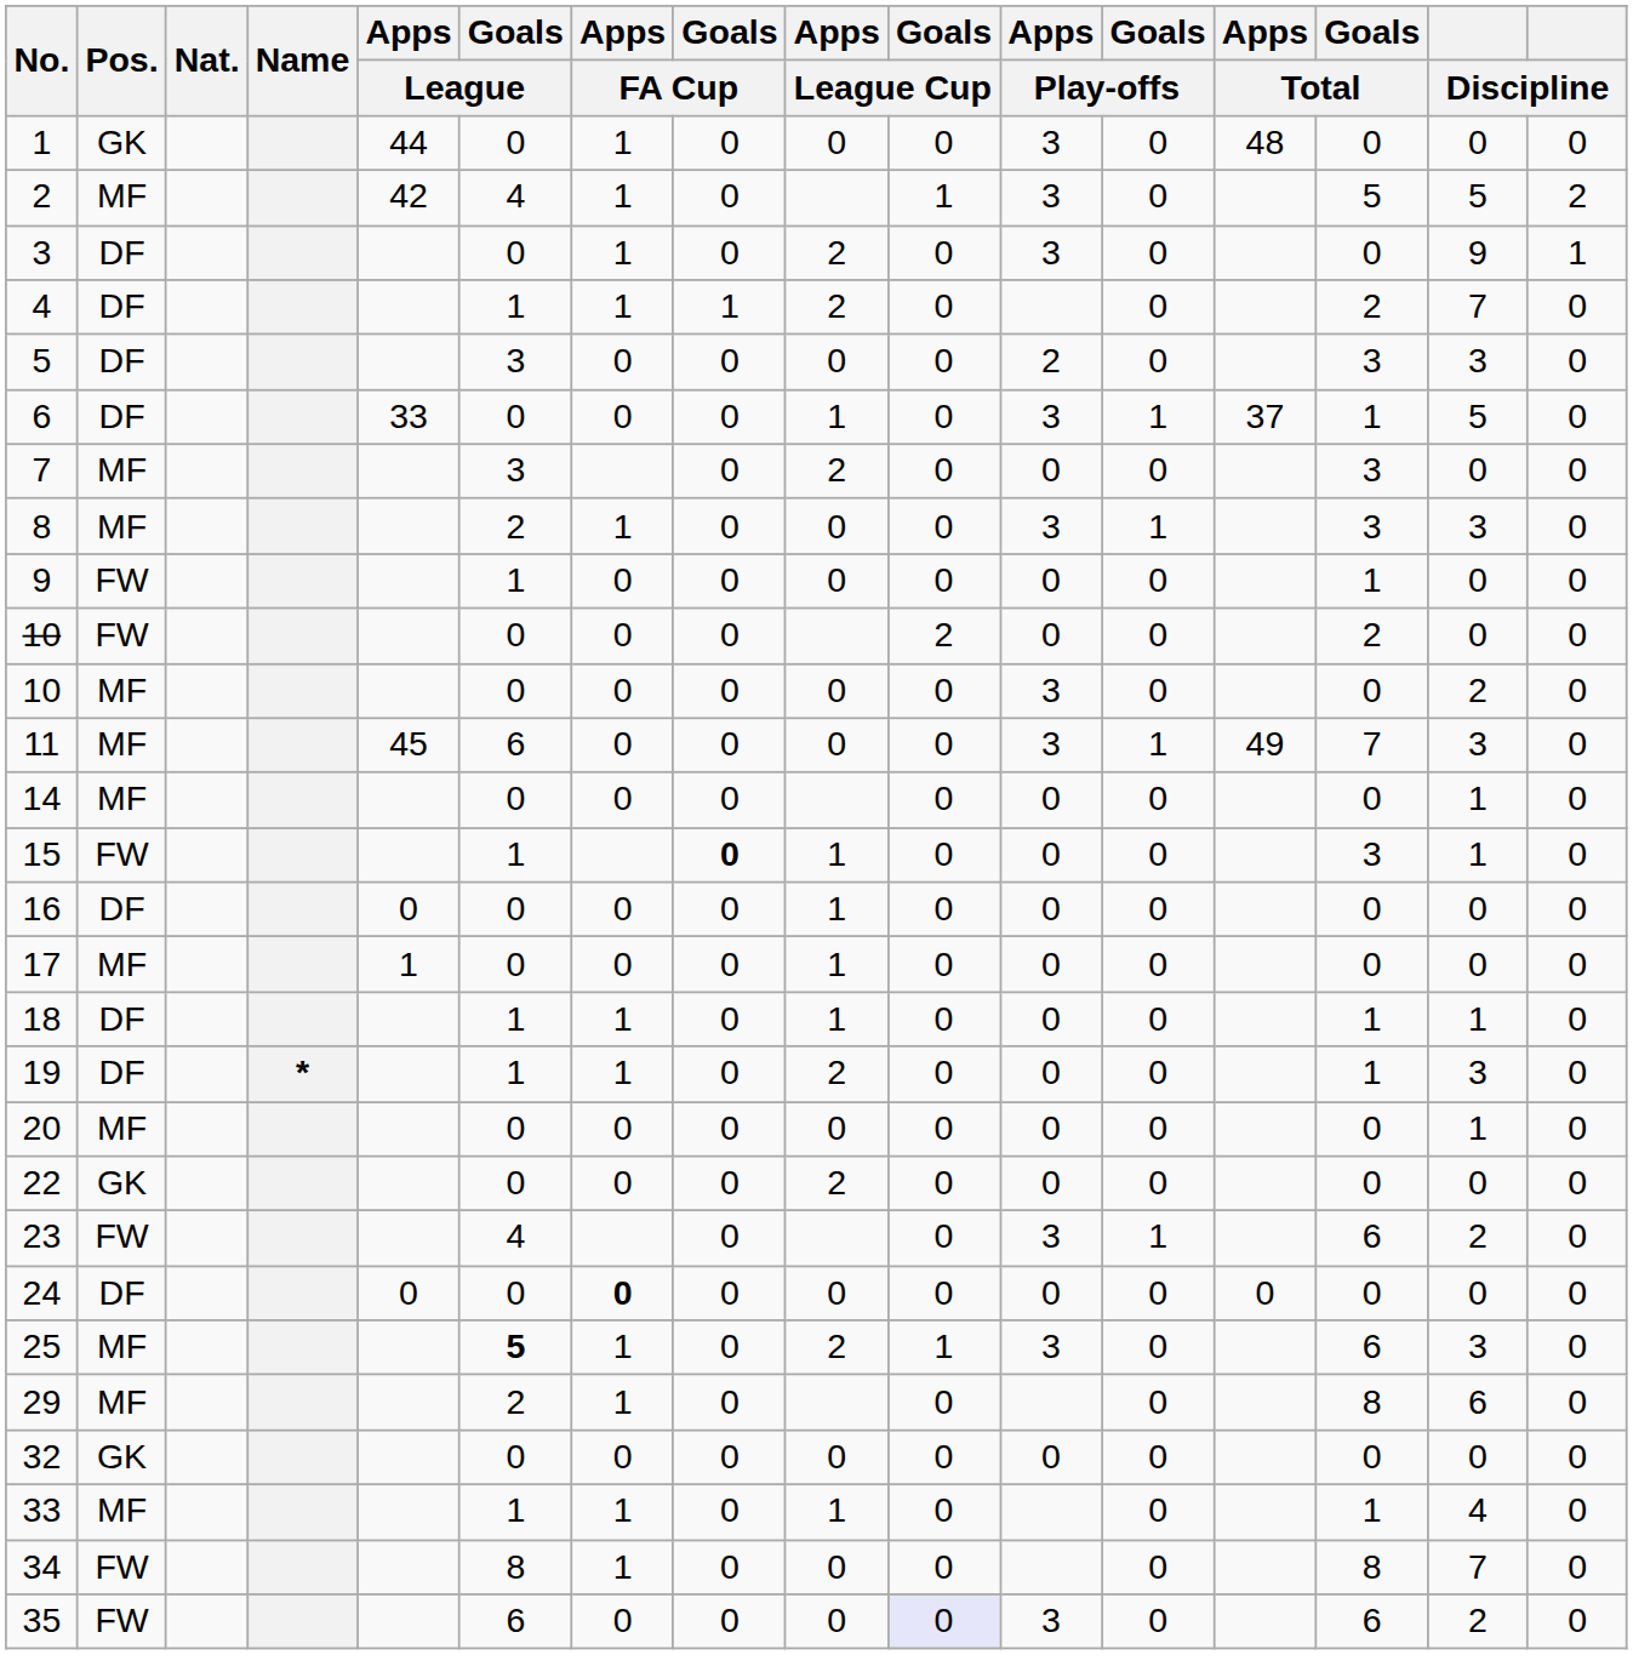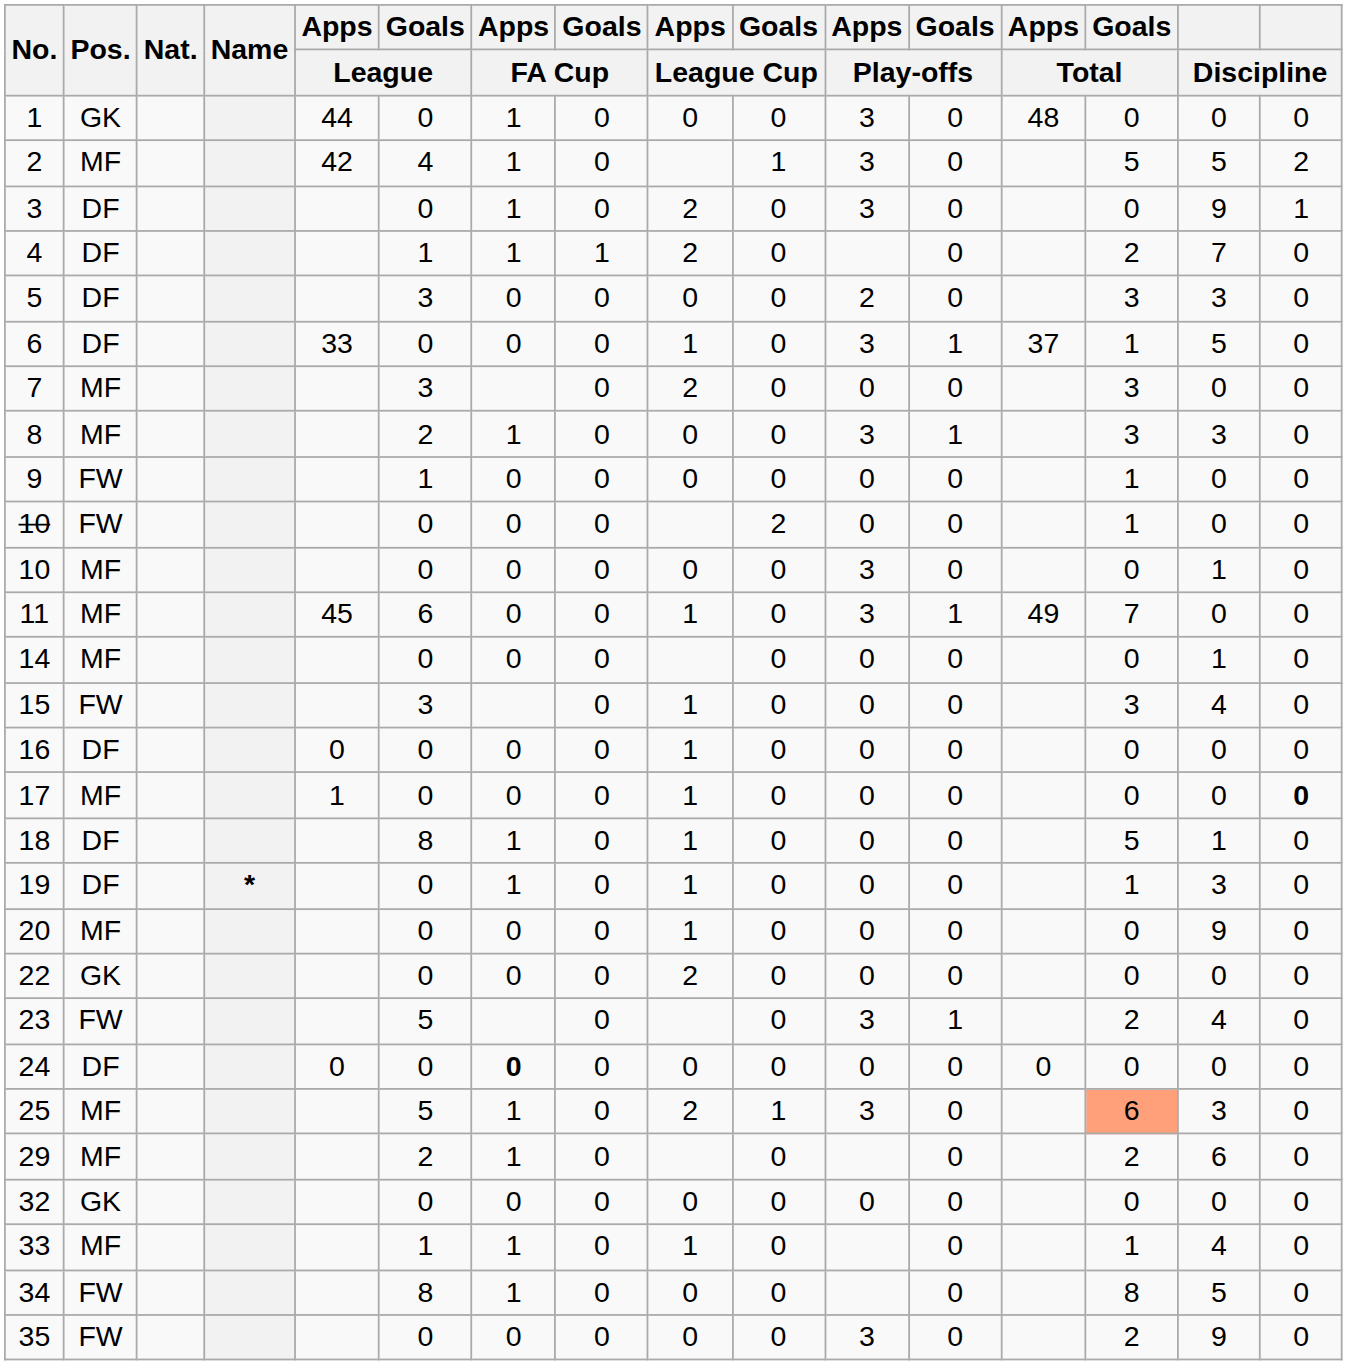 <table class="wikitable sortable plainrowheaders" style="text-align:center">
 <tr>
 <th scope="col" rowspan="2">No.</th>
 <th scope="col" rowspan="2">Pos.</th>
 <th scope="col" rowspan="2">Nat.</th>
 <th scope="col" rowspan="2">Name</th>
 <th scope="col">Apps</th>
 <th scope="col">Goals</th>
 <th scope="col">Apps</th>
 <th scope="col">Goals</th>
 <th scope="col">Apps</th>
 <th scope="col">Goals</th>
 <th scope="col">Apps</th>
 <th scope="col">Goals</th>
 <th scope="col">Apps</th>
 <th scope="col">Goals</th>
 <th scope="col"></th>
 <th scope="col"></th>
 </tr>
 <tr class="unsortable">
 <th colspan="2" width="85">League</th>
 <th colspan="2" width="85">FA Cup</th>
 <th colspan="2" width="85">League Cup</th>
 <th colspan="2" width="85">Play-offs</th>
 <th colspan="2" width="85">Total</th>
 <th colspan="2" width="85">Discipline</th>
 </tr>
 <tr>
 <td>1</td>
 <td>GK</td>
 <td></td>
 <th scope="row"></th>
 <td>44</td>
 <td>0</td>
 <td>1</td>
 <td>0</td>
 <td>0</td>
 <td>0</td>
 <td>3</td>
 <td>0</td>
 <td>48</td>
 <td>0</td>
 <td>0</td>
 <td>0</td>
 </tr>
 <tr>
 <td>2</td>
 <td>MF</td>
 <td></td>
 <th scope="row"></th>
 <td>42</td>
 <td>4</td>
 <td>1</td>
 <td>0</td>
 <td></td>
 <td>1</td>
 <td>3</td>
 <td>0</td>
 <td></td>
 <td>5</td>
 <td>5</td>
 <td>2</td>
 </tr>
 <tr>
 <td>3</td>
 <td>DF</td>
 <td></td>
 <th scope="row"></th>
 <td></td>
 <td>0</td>
 <td>1</td>
 <td>0</td>
 <td>2</td>
 <td>0</td>
 <td>3</td>
 <td>0</td>
 <td></td>
 <td>0</td>
 <td>9</td>
 <td>1</td>
 </tr>
 <tr>
 <td>4</td>
 <td>DF</td>
 <td></td>
 <th scope="row"></th>
 <td></td>
 <td>1</td>
 <td>1</td>
 <td>1</td>
 <td>2</td>
 <td>0</td>
 <td></td>
 <td>0</td>
 <td></td>
 <td>2</td>
 <td>7</td>
 <td>0</td>
 </tr>
 <tr>
 <td>5</td>
 <td>DF</td>
 <td></td>
 <th scope="row"></th>
 <td></td>
 <td>3</td>
 <td>0</td>
 <td>0</td>
 <td>0</td>
 <td>0</td>
 <td>2</td>
 <td>0</td>
 <td></td>
 <td>3</td>
 <td>3</td>
 <td>0</td>
 </tr>
 <tr>
 <td>6</td>
 <td>DF</td>
 <td></td>
 <th scope="row"></th>
 <td>33</td>
 <td>0</td>
 <td>0</td>
 <td>0</td>
 <td>1</td>
 <td>0</td>
 <td>3</td>
 <td>1</td>
 <td>37</td>
 <td>1</td>
 <td>5</td>
 <td>0</td>
 </tr>
 <tr>
 <td>7</td>
 <td>MF</td>
 <td></td>
 <th scope="row"></th>
 <td></td>
 <td>3</td>
 <td></td>
 <td>0</td>
 <td>2</td>
 <td>0</td>
 <td>0</td>
 <td>0</td>
 <td></td>
 <td>3</td>
 <td>0</td>
 <td>0</td>
 </tr>
 <tr>
 <td>8</td>
 <td>MF</td>
 <td></td>
 <th scope="row"></th>
 <td></td>
 <td>2</td>
 <td>1</td>
 <td>0</td>
 <td>0</td>
 <td>0</td>
 <td>3</td>
 <td>1</td>
 <td></td>
 <td>3</td>
 <td>3</td>
 <td>0</td>
 </tr>
 <tr>
 <td>9</td>
 <td>FW</td>
 <td></td>
 <th scope="row"></th>
 <td></td>
 <td>1</td>
 <td>0</td>
 <td>0</td>
 <td>0</td>
 <td>0</td>
 <td>0</td>
 <td>0</td>
 <td></td>
 <td>1</td>
 <td>0</td>
 <td>0</td>
 </tr>
 <tr>
 <td><s>10</s> </td>
 <td>FW</td>
 <td></td>
 <th scope="row"></th>
 <td></td>
 <td>0</td>
 <td>0</td>
 <td>0</td>
 <td></td>
 <td>2</td>
 <td>0</td>
 <td>0</td>
 <td></td>
-<td>2</td>
+<td>1</td>
 <td>0</td>
 <td>0</td>
 </tr>
 <tr>
 <td>10</td>
 <td>MF</td>
 <td></td>
 <th scope="row"></th>
 <td></td>
 <td>0</td>
 <td>0</td>
 <td>0</td>
 <td>0</td>
 <td>0</td>
 <td>3</td>
 <td>0</td>
 <td></td>
 <td>0</td>
-<td>2</td>
+<td>1</td>
 <td>0</td>
 </tr>
 <tr>
 <td>11</td>
 <td>MF</td>
 <td></td>
 <th scope="row"></th>
 <td>45</td>
 <td>6</td>
 <td>0</td>
 <td>0</td>
-<td>0</td>
+<td>1</td>
 <td>0</td>
 <td>3</td>
 <td>1</td>
 <td>49</td>
 <td>7</td>
-<td>3</td>
+<td>0</td>
 <td>0</td>
 </tr>
 <tr>
 <td>14</td>
 <td>MF</td>
 <td></td>
 <th scope="row"></th>
 <td></td>
 <td>0</td>
 <td>0</td>
 <td>0</td>
 <td></td>
 <td>0</td>
 <td>0</td>
 <td>0</td>
 <td></td>
 <td>0</td>
 <td>1</td>
 <td>0</td>
 </tr>
 <tr>
 <td>15</td>
 <td>FW</td>
 <td></td>
 <th scope="row"></th>
 <td></td>
-<td>1</td>
+<td>3</td>
 <td></td>
-<td><strong>0</strong></td>
+<td>0</td>
 <td>1</td>
 <td>0</td>
 <td>0</td>
 <td>0</td>
 <td></td>
 <td>3</td>
-<td>1</td>
+<td>4</td>
 <td>0</td>
 </tr>
 <tr>
 <td>16</td>
 <td>DF</td>
 <td></td>
 <th scope="row"></th>
 <td>0</td>
 <td>0</td>
 <td>0</td>
 <td>0</td>
 <td>1</td>
 <td>0</td>
 <td>0</td>
 <td>0</td>
 <td></td>
 <td>0</td>
 <td>0</td>
 <td>0</td>
 </tr>
 <tr>
 <td>17</td>
 <td>MF</td>
 <td></td>
 <th scope="row"></th>
 <td>1</td>
 <td>0</td>
 <td>0</td>
 <td>0</td>
 <td>1</td>
 <td>0</td>
 <td>0</td>
 <td>0</td>
 <td></td>
 <td>0</td>
 <td>0</td>
-<td>0</td>
+<td><strong>0</strong></td>
 </tr>
 <tr>
 <td>18</td>
 <td>DF</td>
 <td></td>
 <th scope="row"></th>
 <td></td>
-<td>1</td>
+<td>8</td>
 <td>1</td>
 <td>0</td>
 <td>1</td>
 <td>0</td>
 <td>0</td>
 <td>0</td>
 <td></td>
-<td>1</td>
+<td>5</td>
 <td>1</td>
 <td>0</td>
 </tr>
 <tr>
 <td>19</td>
 <td>DF</td>
 <td></td>
 <th scope="row"><em></em> *</th>
 <td></td>
-<td>1</td>
+<td>0</td>
 <td>1</td>
 <td>0</td>
-<td>2</td>
+<td>1</td>
 <td>0</td>
 <td>0</td>
 <td>0</td>
 <td></td>
 <td>1</td>
 <td>3</td>
 <td>0</td>
 </tr>
 <tr>
 <td>20</td>
 <td>MF</td>
 <td></td>
 <th scope="row"></th>
 <td></td>
 <td>0</td>
 <td>0</td>
 <td>0</td>
-<td>0</td>
+<td>1</td>
 <td>0</td>
 <td>0</td>
 <td>0</td>
 <td></td>
 <td>0</td>
-<td>1</td>
+<td>9</td>
 <td>0</td>
 </tr>
 <tr>
 <td>22</td>
 <td>GK</td>
 <td></td>
 <th scope="row"></th>
 <td></td>
 <td>0</td>
 <td>0</td>
 <td>0</td>
 <td>2</td>
 <td>0</td>
 <td>0</td>
 <td>0</td>
 <td></td>
 <td>0</td>
 <td>0</td>
 <td>0</td>
 </tr>
 <tr>
 <td>23</td>
 <td>FW</td>
 <td></td>
 <th scope="row"></th>
 <td></td>
-<td>4</td>
+<td>5</td>
 <td></td>
 <td>0</td>
 <td></td>
 <td>0</td>
 <td>3</td>
 <td>1</td>
 <td></td>
-<td>6</td>
 <td>2</td>
+<td>4</td>
 <td>0</td>
 </tr>
 <tr>
 <td>24</td>
 <td>DF</td>
 <td></td>
 <th scope="row"></th>
 <td>0</td>
 <td>0</td>
 <td><strong>0</strong></td>
 <td>0</td>
 <td>0</td>
 <td>0</td>
 <td>0</td>
 <td>0</td>
 <td>0</td>
 <td>0</td>
 <td>0</td>
 <td>0</td>
 </tr>
 <tr>
 <td>25</td>
 <td>MF</td>
 <td></td>
 <th scope="row"></th>
 <td></td>
-<td><strong>5</strong></td>
+<td>5</td>
 <td>1</td>
 <td>0</td>
 <td>2</td>
 <td>1</td>
 <td>3</td>
 <td>0</td>
 <td></td>
-<td>6</td>
+<td style="background: lightsalmon;">6</td>
 <td>3</td>
 <td>0</td>
 </tr>
 <tr>
 <td>29</td>
 <td>MF</td>
 <td></td>
 <th scope="row"></th>
 <td></td>
 <td>2</td>
 <td>1</td>
 <td>0</td>
 <td></td>
 <td>0</td>
 <td></td>
 <td>0</td>
 <td></td>
-<td>8</td>
+<td>2</td>
 <td>6</td>
 <td>0</td>
 </tr>
 <tr>
 <td>32</td>
 <td>GK</td>
 <td></td>
 <th scope="row"></th>
 <td></td>
 <td>0</td>
 <td>0</td>
 <td>0</td>
 <td>0</td>
 <td>0</td>
 <td>0</td>
 <td>0</td>
 <td></td>
 <td>0</td>
 <td>0</td>
 <td>0</td>
 </tr>
 <tr>
 <td>33</td>
 <td>MF</td>
 <td></td>
 <th scope="row"></th>
 <td></td>
 <td>1</td>
 <td>1</td>
 <td>0</td>
 <td>1</td>
 <td>0</td>
 <td></td>
 <td>0</td>
 <td></td>
 <td>1</td>
 <td>4</td>
 <td>0</td>
 </tr>
 <tr>
 <td>34</td>
 <td>FW</td>
 <td></td>
 <th scope="row"></th>
 <td></td>
 <td>8</td>
 <td>1</td>
 <td>0</td>
 <td>0</td>
 <td>0</td>
 <td></td>
 <td>0</td>
 <td></td>
 <td>8</td>
-<td>7</td>
+<td>5</td>
 <td>0</td>
 </tr>
 <tr>
 <td>35</td>
 <td>FW</td>
 <td></td>
 <th scope="row"></th>
 <td></td>
-<td>6</td>
 <td>0</td>
 <td>0</td>
 <td>0</td>
-<td style="background: lavender;">0</td>
+<td>0</td>
+<td>0</td>
 <td>3</td>
 <td>0</td>
 <td></td>
-<td>6</td>
 <td>2</td>
+<td>9</td>
 <td>0</td>
 </tr>
 </table>
